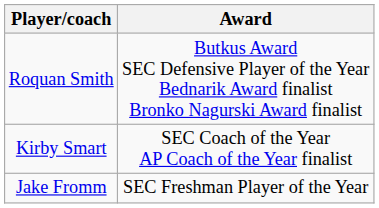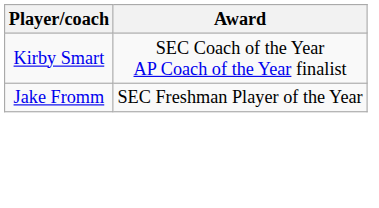 <table class="wikitable" style="text-align: center">
 <tr align=center>
 <th style=>Player/coach</th>
 <th style=>Award</th>
-</tr>
-<tr>
-<td><a href='#'>Roquan Smith</a></td>
-<td><a href='#'>Butkus Award</a> <br> SEC Defensive Player of the Year <br> <a href='#'>Bednarik Award</a> finalist <br> <a href='#'>Bronko Nagurski Award</a> finalist <br></td>
 </tr>
 <tr>
 <td><a href='#'>Kirby Smart</a></td>
 <td>SEC Coach of the Year <br> <a href='#'>AP Coach of the Year</a> finalist</td>
 </tr>
 <tr>
 <td><a href='#'>Jake Fromm</a></td>
 <td>SEC Freshman Player of the Year</td>
 </tr>
 </table>
